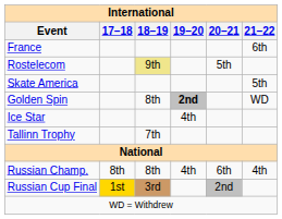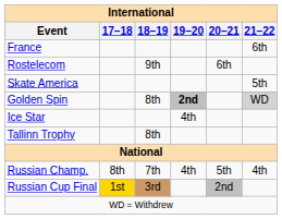 <table class="wikitable" style="text-align:center">
 <tr>
 <th colspan="6" style="background-color: #ffdead; " align="center">International</th>
 </tr>
 <tr>
 <th>Event</th>
 <th><a href='#'>17–18</a></th>
 <th><a href='#'>18–19</a></th>
 <th><a href='#'>19–20</a></th>
 <th><a href='#'>20–21</a></th>
 <th><a href='#'>21–22</a></th>
 </tr>
 <tr>
 <td align="left"> <a href='#'>France</a></td>
 <td></td>
 <td></td>
 <td></td>
 <td></td>
 <td>6th</td>
 </tr>
 <tr>
 <td align="left"> <a href='#'>Rostelecom</a></td>
 <td></td>
-<td style="background: khaki;">9th</td>
+<td>9th</td>
 <td></td>
-<td>5th</td>
+<td>6th</td>
 <td></td>
 </tr>
 <tr>
 <td align="left"> <a href='#'>Skate America</a></td>
 <td></td>
 <td></td>
 <td></td>
 <td></td>
 <td>5th</td>
 </tr>
 <tr>
 <td align="left"> <a href='#'>Golden Spin</a></td>
 <td></td>
 <td>8th</td>
 <td bgcolor="silver"><strong>2nd</strong></td>
 <td></td>
-<td>WD</td>
+<td style="background: lightgrey;">WD</td>
 </tr>
 <tr>
 <td align="left"> <a href='#'>Ice Star</a></td>
 <td></td>
 <td></td>
 <td>4th</td>
 <td></td>
 <td></td>
 </tr>
 <tr>
 <td align="left"> <a href='#'>Tallinn Trophy</a></td>
 <td></td>
-<td>7th</td>
+<td>8th</td>
 <td></td>
 <td></td>
 <td></td>
 </tr>
 <tr>
 <th colspan="6" style="background-color: #ffdead; " align="center">National</th>
 </tr>
 <tr>
 <td align="left"><a href='#'>Russian Champ.</a></td>
 <td>8th</td>
-<td>8th</td>
+<td>7th</td>
 <td>4th</td>
-<td>6th</td>
+<td>5th</td>
 <td>4th</td>
 </tr>
 <tr>
 <td align="left"><a href='#'>Russian Cup Final</a></td>
 <td bgcolor=gold>1st</td>
 <td bgcolor=cc9966>3rd</td>
 <td></td>
 <td bgcolor="silver">2nd</td>
 <td></td>
 </tr>
 <tr>
 <td colspan="6" align="center"><small> WD = Withdrew </small></td>
 </tr>
 </table>
